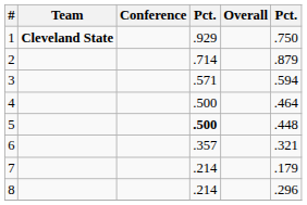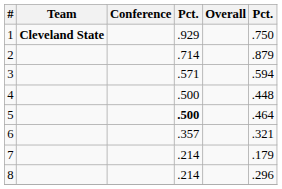 <table class="wikitable">
 <tr>
 <th>#</th>
 <th>Team</th>
 <th>Conference</th>
 <th>Pct.</th>
 <th>Overall</th>
 <th>Pct.</th>
 </tr>
 <tr>
 <td>1</td>
 <td><strong>Cleveland State</strong></td>
 <td></td>
 <td>.929</td>
 <td></td>
 <td>.750</td>
 </tr>
 <tr>
 <td>2</td>
 <td></td>
 <td></td>
 <td>.714</td>
 <td></td>
 <td>.879</td>
 </tr>
 <tr>
 <td>3</td>
 <td></td>
 <td></td>
 <td>.571</td>
 <td></td>
 <td>.594</td>
 </tr>
 <tr>
 <td>4</td>
 <td></td>
 <td></td>
 <td>.500</td>
 <td></td>
-<td>.464</td>
+<td>.448</td>
 </tr>
 <tr>
 <td>5</td>
 <td></td>
 <td></td>
 <td><strong>.500</strong></td>
 <td></td>
-<td>.448</td>
+<td>.464</td>
 </tr>
 <tr>
 <td>6</td>
 <td></td>
 <td></td>
 <td>.357</td>
 <td></td>
 <td>.321</td>
 </tr>
 <tr>
 <td>7</td>
 <td></td>
 <td></td>
 <td>.214</td>
 <td></td>
 <td>.179</td>
 </tr>
 <tr>
 <td>8</td>
 <td></td>
 <td></td>
 <td>.214</td>
 <td></td>
 <td>.296</td>
 </tr>
 <tr>
 </tr>
 </table>
